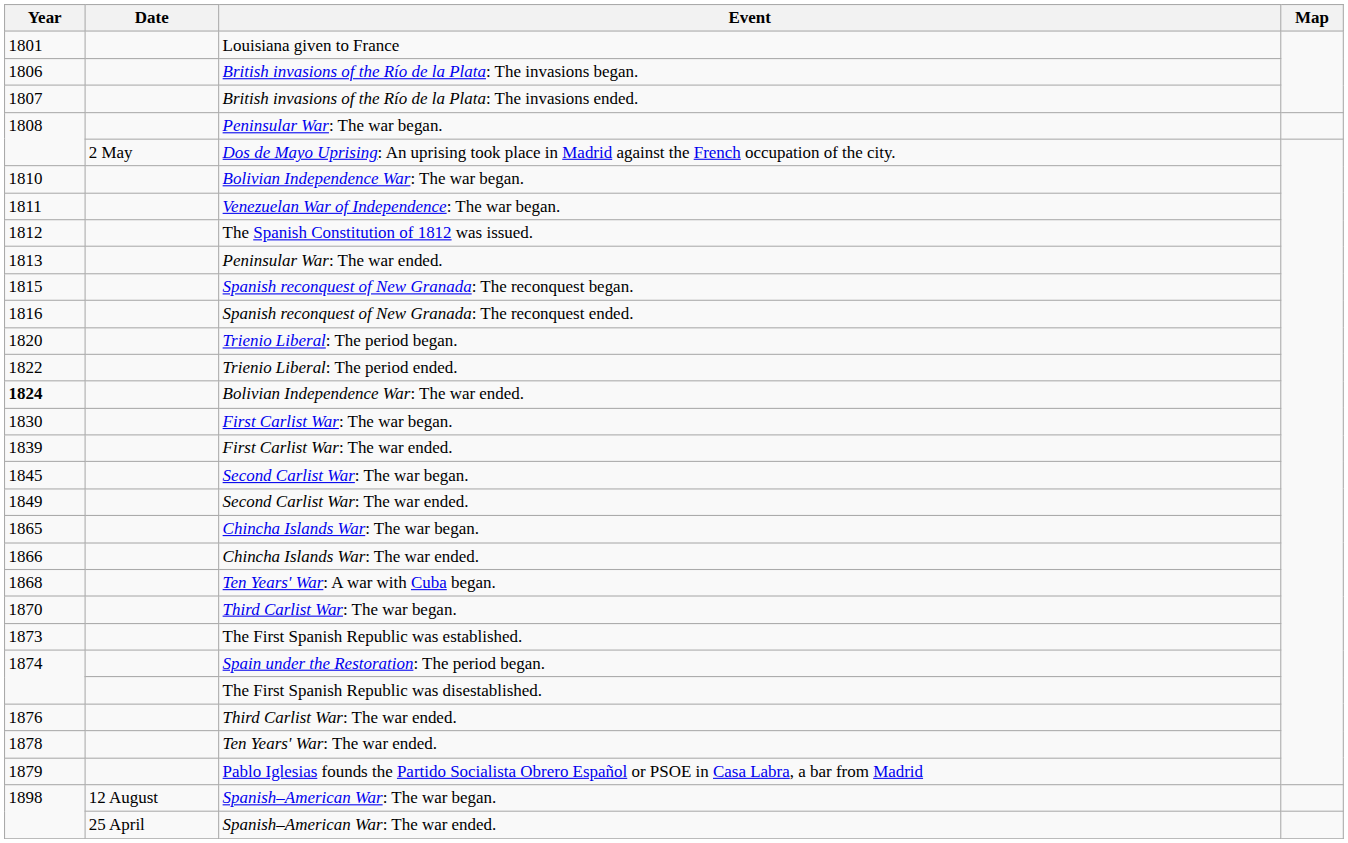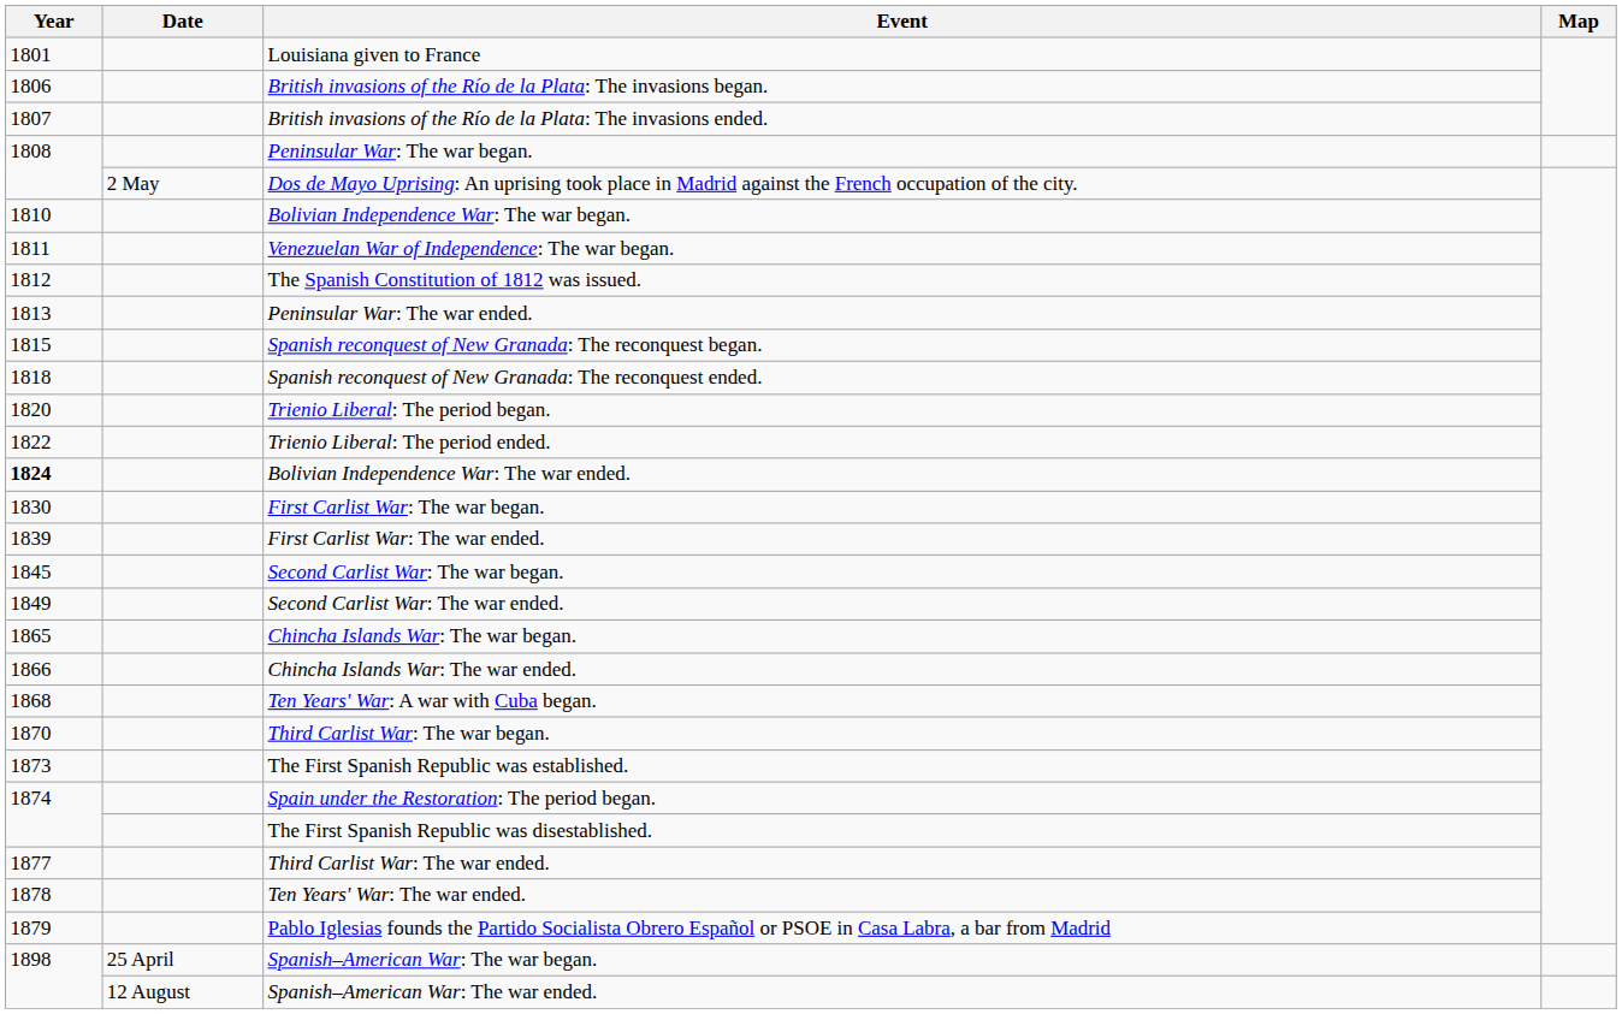 <table class="wikitable" style="width:100%">
 <tr>
 <th style="width:6%">Year</th>
 <th style="width:10%">Date</th>
 <th>Event</th>
 <th>Map</th>
 </tr>
 <tr>
 <td>1801</td>
 <td></td>
 <td>Louisiana given to France</td>
 </tr>
 <tr>
 <td>1806</td>
 <td></td>
 <td><em><a href='#'>British invasions of the Río de la Plata</a></em>: The invasions began.</td>
 </tr>
 <tr>
 <td>1807</td>
 <td></td>
 <td><em>British invasions of the Río de la Plata</em>: The invasions ended.</td>
 </tr>
 <tr>
 <td rowspan="2" style="vertical-align:top;">1808</td>
 <td></td>
 <td><em><a href='#'>Peninsular War</a></em>: The war began.</td>
 <td></td>
 </tr>
 <tr>
 <td>2 May</td>
 <td><em><a href='#'>Dos de Mayo Uprising</a></em>: An uprising took place in <a href='#'>Madrid</a> against the <a href='#'>French</a> occupation of the city.</td>
 </tr>
 <tr>
 <td>1810</td>
 <td></td>
 <td><em><a href='#'>Bolivian Independence War</a></em>: The war began.</td>
 </tr>
 <tr>
 <td>1811</td>
 <td></td>
 <td><em><a href='#'>Venezuelan War of Independence</a></em>: The war began.</td>
 </tr>
 <tr>
 <td>1812</td>
 <td></td>
 <td>The <a href='#'>Spanish Constitution of 1812</a> was issued.</td>
 </tr>
 <tr>
 <td>1813</td>
 <td></td>
 <td><em>Peninsular War</em>: The war ended.</td>
 </tr>
 <tr>
 <td>1815</td>
 <td></td>
 <td><em><a href='#'>Spanish reconquest of New Granada</a></em>: The reconquest began.</td>
 </tr>
 <tr>
-<td>1816</td>
+<td>1818</td>
 <td></td>
 <td><em>Spanish reconquest of New Granada</em>: The reconquest ended.</td>
 </tr>
 <tr>
 <td>1820</td>
 <td></td>
 <td><em><a href='#'>Trienio Liberal</a></em>: The period began.</td>
 </tr>
 <tr>
 <td>1822</td>
 <td></td>
 <td><em>Trienio Liberal</em>: The period ended.</td>
 </tr>
 <tr>
 <td><strong>1824</strong></td>
 <td></td>
 <td><em>Bolivian Independence War</em>: The war ended.</td>
 </tr>
 <tr>
 <td>1830</td>
 <td></td>
 <td><em><a href='#'>First Carlist War</a></em>: The war began.</td>
 </tr>
 <tr>
 <td>1839</td>
 <td></td>
 <td><em>First Carlist War</em>: The war ended.</td>
 </tr>
 <tr>
 <td>1845</td>
 <td></td>
 <td><em><a href='#'>Second Carlist War</a></em>: The war began.</td>
 </tr>
 <tr>
 <td>1849</td>
 <td></td>
 <td><em>Second Carlist War</em>: The war ended.</td>
 </tr>
 <tr>
 <td>1865</td>
 <td></td>
 <td><em><a href='#'>Chincha Islands War</a></em>: The war began.</td>
 </tr>
 <tr>
 <td>1866</td>
 <td></td>
 <td><em>Chincha Islands War</em>: The war ended.</td>
 </tr>
 <tr>
 <td>1868</td>
 <td></td>
 <td><em><a href='#'>Ten Years' War</a></em>: A war with <a href='#'>Cuba</a> began.</td>
 </tr>
 <tr>
 <td>1870</td>
 <td></td>
 <td><em><a href='#'>Third Carlist War</a></em>: The war began.</td>
 </tr>
 <tr>
 <td>1873</td>
 <td></td>
 <td>The First Spanish Republic was established.</td>
 </tr>
 <tr>
 <td rowspan="2" style="vertical-align:top;">1874</td>
 <td></td>
 <td><em><a href='#'>Spain under the Restoration</a></em>: The period began.</td>
 </tr>
 <tr>
 <td></td>
 <td>The First Spanish Republic was disestablished.</td>
 </tr>
 <tr>
-<td>1876</td>
+<td>1877</td>
 <td></td>
 <td><em>Third Carlist War</em>: The war ended.</td>
 </tr>
 <tr>
 <td>1878</td>
 <td></td>
 <td><em>Ten Years' War</em>: The war ended.</td>
 </tr>
 <tr>
 <td>1879</td>
 <td></td>
 <td><a href='#'>Pablo Iglesias</a> founds the <a href='#'>Partido Socialista Obrero Español</a> or PSOE in <a href='#'>Casa Labra</a>, a bar from <a href='#'>Madrid</a></td>
 </tr>
 <tr>
 <td rowspan="2" style="vertical-align:top;">1898</td>
-<td>12 August</td>
+<td>25 April</td>
 <td><em><a href='#'>Spanish–American War</a></em>: The war began.</td>
 <td></td>
 </tr>
 <tr>
-<td>25 April</td>
+<td>12 August</td>
 <td><em>Spanish–American War</em>: The war ended.</td>
 </tr>
 </table>
